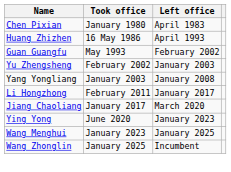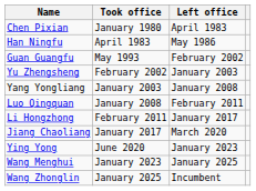 <table class="wikitable">
 <tr>
 <th>Name</th>
 <th>Took office</th>
 <th>Left office</th>
 <th></th>
 </tr>
 <tr>
 <td><a href='#'>Chen Pixian</a></td>
 <td>January 1980</td>
 <td>April 1983</td>
 <td></td>
 </tr>
 <tr>
-<td><a href='#'>Huang Zhizhen</a></td>
-<td>16 May 1986</td>
-<td>April 1993</td>
+<td><a href='#'>Han Ningfu</a></td>
+<td>April 1983</td>
+<td>May 1986</td>
 <td></td>
 </tr>
 <tr>
 <td><a href='#'>Guan Guangfu</a></td>
 <td>May 1993</td>
 <td>February 2002</td>
 <td></td>
 </tr>
 <tr>
 <td><a href='#'>Yu Zhengsheng</a></td>
 <td>February 2002</td>
 <td>January 2003</td>
 <td></td>
 </tr>
 <tr>
 <td>Yang Yongliang</td>
 <td>January 2003</td>
 <td>January 2008</td>
+<td></td>
+</tr>
+<tr>
+<td><a href='#'>Luo Qingquan</a></td>
+<td>January 2008</td>
+<td>February 2011</td>
 <td></td>
 </tr>
 <tr>
 <td><a href='#'>Li Hongzhong</a></td>
 <td>February 2011</td>
 <td>January 2017</td>
 <td></td>
 </tr>
 <tr>
 <td><a href='#'>Jiang Chaoliang</a></td>
 <td>January 2017</td>
 <td>March 2020</td>
 <td></td>
 </tr>
 <tr>
 <td><a href='#'>Ying Yong</a></td>
 <td>June 2020</td>
 <td>January 2023</td>
 <td></td>
 </tr>
 <tr>
 <td><a href='#'>Wang Menghui</a></td>
 <td>January 2023</td>
 <td>January 2025</td>
 <td></td>
 </tr>
 <tr>
 <td><a href='#'>Wang Zhonglin</a></td>
 <td>January 2025</td>
 <td>Incumbent</td>
 <td></td>
 </tr>
 </table>
